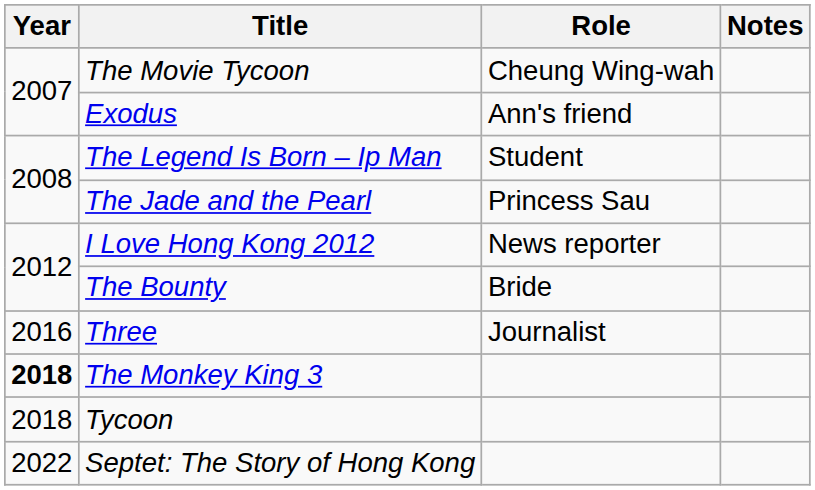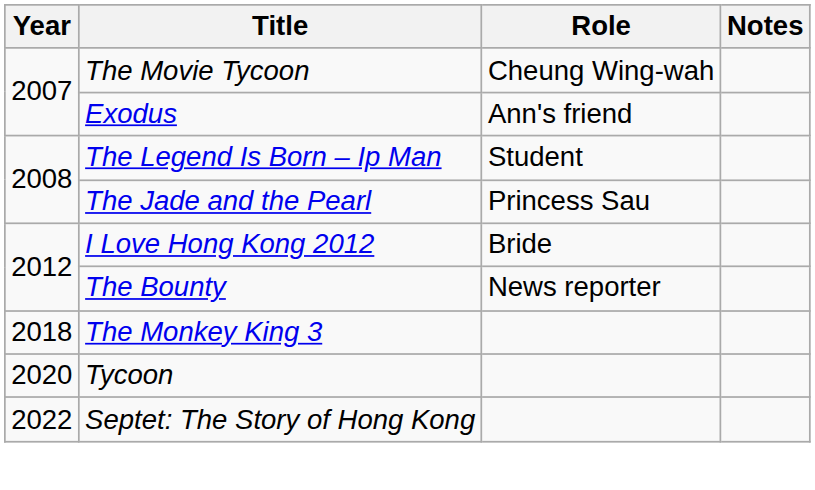 <table class="wikitable sortable">
 <tr>
 <th>Year</th>
 <th>Title</th>
 <th>Role</th>
 <th class="unsortable">Notes</th>
 </tr>
 <tr>
 <td rowspan=2>2007</td>
 <td><em>The Movie Tycoon</em></td>
 <td>Cheung Wing-wah</td>
 <td></td>
 </tr>
 <tr>
 <td><em><a href='#'>Exodus</a></em></td>
 <td>Ann's friend</td>
 <td></td>
 </tr>
 <tr>
 <td rowspan=2>2008</td>
 <td><em><a href='#'>The Legend Is Born – Ip Man</a></em></td>
 <td>Student</td>
 <td></td>
 </tr>
 <tr>
 <td><em><a href='#'>The Jade and the Pearl</a></em></td>
 <td>Princess Sau</td>
 <td></td>
 </tr>
 <tr>
 <td rowspan=2>2012</td>
 <td><em><a href='#'>I Love Hong Kong 2012</a></em></td>
+<td>Bride</td>
+<td></td>
+</tr>
+<tr>
+<td><em><a href='#'>The Bounty</a></em></td>
 <td>News reporter</td>
 <td></td>
 </tr>
 <tr>
-<td><em><a href='#'>The Bounty</a></em></td>
-<td>Bride</td>
-<td></td>
-</tr>
-<tr>
-<td>2016</td>
-<td><em><a href='#'>Three</a></em></td>
-<td>Journalist</td>
-<td></td>
-</tr>
-<tr>
-<td><strong>2018</strong></td>
+<td>2018</td>
 <td><em><a href='#'>The Monkey King 3</a></em></td>
 <td></td>
 <td></td>
 </tr>
 <tr>
-<td>2018</td>
+<td>2020</td>
 <td><em>Tycoon</em></td>
 <td></td>
 <td></td>
 </tr>
 <tr>
 <td>2022</td>
 <td><em>Septet: The Story of Hong Kong</em></td>
 <td></td>
 <td></td>
 </tr>
 </table>
